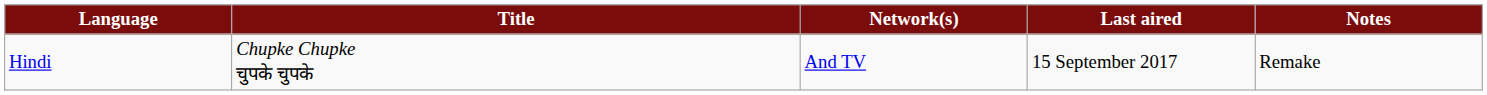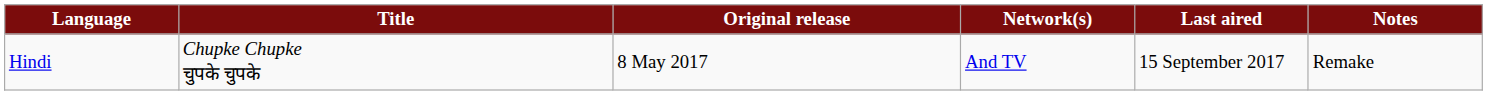 <table class="wikitable" style="width: 100%; margin-right: 0;">
 <tr style="color:white">
 <th style="background:#7b0c0c; width:10%;">Language</th>
 <th style="background:#7b0c0c; width:25%;">Title</th>
+<th style="background:#7b0c0c; width:20%;">Original release</th>
 <th style="background:#7b0c0c; width:10%;">Network(s)</th>
 <th style="background:#7b0c0c; width:10%;">Last aired</th>
 <th style="background:#7b0c0c; width:10%;">Notes</th>
 </tr>
 <tr>
 <td><a href='#'>Hindi</a></td>
 <td><em>Chupke Chupke</em> <br> चुपके चुपके</td>
+<td>8 May 2017</td>
 <td><a href='#'>And TV</a></td>
 <td>15 September 2017</td>
 <td>Remake</td>
 </tr>
 </table>
